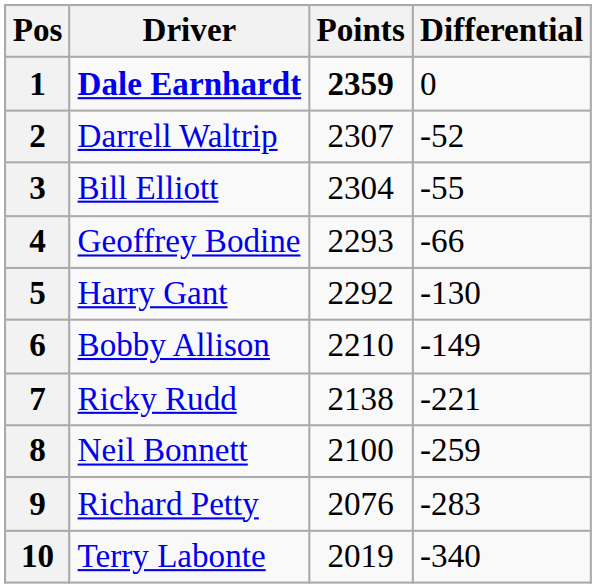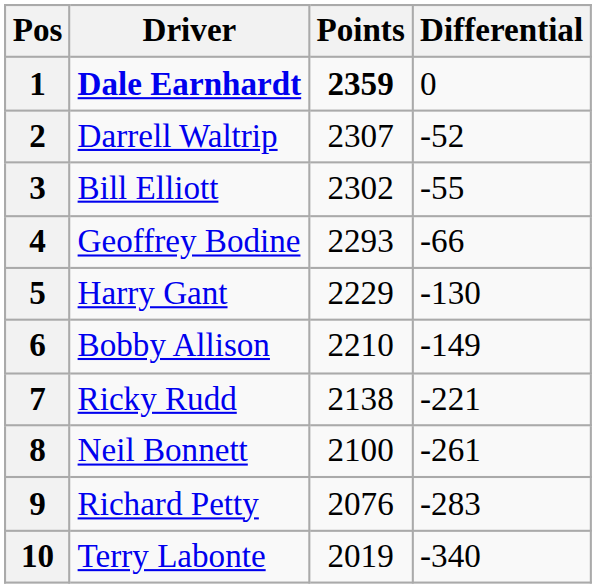 <table class="wikitable">
 <tr>
 <th>Pos</th>
 <th>Driver</th>
 <th>Points</th>
 <th>Differential</th>
 </tr>
 <tr>
 <th>1 </th>
 <td><strong><a href='#'>Dale Earnhardt</a></strong></td>
 <td style="text-align:center;"><strong>2359</strong></td>
 <td>0</td>
 </tr>
 <tr>
 <th>2 </th>
 <td><a href='#'>Darrell Waltrip</a></td>
 <td style="text-align:center;">2307</td>
 <td>-52</td>
 </tr>
 <tr>
 <th>3 </th>
 <td><a href='#'>Bill Elliott</a></td>
-<td style="text-align:center;">2304</td>
+<td style="text-align:center;">2302</td>
 <td>-55</td>
 </tr>
 <tr>
 <th>4 </th>
 <td><a href='#'>Geoffrey Bodine</a></td>
 <td style="text-align:center;">2293</td>
 <td>-66</td>
 </tr>
 <tr>
 <th>5 </th>
 <td><a href='#'>Harry Gant</a></td>
-<td style="text-align:center;">2292</td>
+<td style="text-align:center;">2229</td>
 <td>-130</td>
 </tr>
 <tr>
 <th>6 </th>
 <td><a href='#'>Bobby Allison</a></td>
 <td style="text-align:center;">2210</td>
 <td>-149</td>
 </tr>
 <tr>
 <th>7 </th>
 <td><a href='#'>Ricky Rudd</a></td>
 <td style="text-align:center;">2138</td>
 <td>-221</td>
 </tr>
 <tr>
 <th>8 </th>
 <td><a href='#'>Neil Bonnett</a></td>
 <td style="text-align:center;">2100</td>
-<td>-259</td>
+<td>-261</td>
 </tr>
 <tr>
 <th>9 </th>
 <td><a href='#'>Richard Petty</a></td>
 <td style="text-align:center;">2076</td>
 <td>-283</td>
 </tr>
 <tr>
 <th>10 </th>
 <td><a href='#'>Terry Labonte</a></td>
 <td style="text-align:center;">2019</td>
 <td>-340</td>
 </tr>
 </table>
